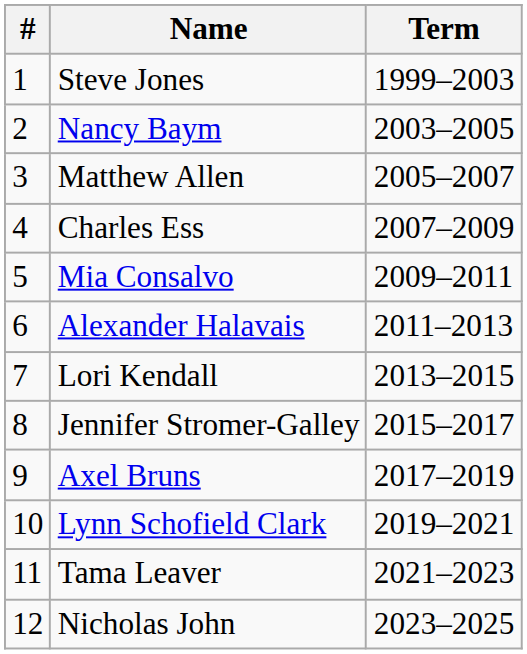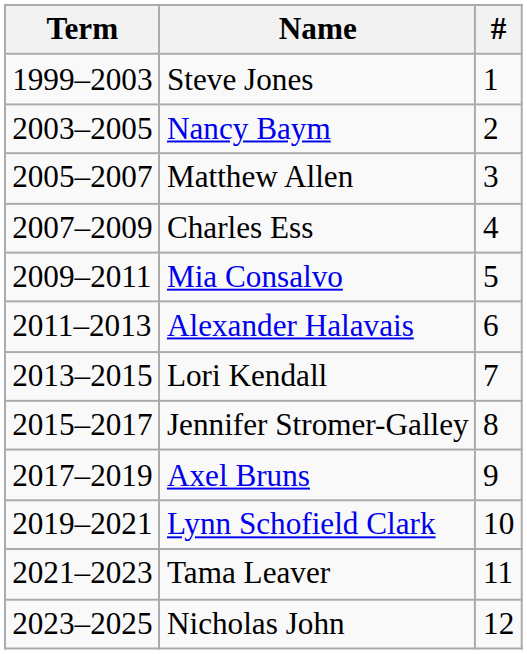 <table class="wikitable">
 <tr>
+<th>Term</th>
+<th>Name</th>
 <th>#</th>
-<th>Name</th>
-<th>Term</th>
 </tr>
 <tr>
+<td>1999–2003</td>
+<td>Steve Jones</td>
 <td>1</td>
-<td>Steve Jones</td>
-<td>1999–2003</td>
 </tr>
 <tr>
+<td>2003–2005</td>
+<td><a href='#'>Nancy Baym</a></td>
 <td>2</td>
-<td><a href='#'>Nancy Baym</a></td>
-<td>2003–2005</td>
 </tr>
 <tr>
+<td>2005–2007</td>
+<td>Matthew Allen</td>
 <td>3</td>
-<td>Matthew Allen</td>
-<td>2005–2007</td>
 </tr>
 <tr>
+<td>2007–2009</td>
+<td>Charles Ess</td>
 <td>4</td>
-<td>Charles Ess</td>
-<td>2007–2009</td>
 </tr>
 <tr>
+<td>2009–2011</td>
+<td><a href='#'>Mia Consalvo</a></td>
 <td>5</td>
-<td><a href='#'>Mia Consalvo</a></td>
-<td>2009–2011</td>
 </tr>
 <tr>
+<td>2011–2013</td>
+<td><a href='#'>Alexander Halavais</a></td>
 <td>6</td>
-<td><a href='#'>Alexander Halavais</a></td>
-<td>2011–2013</td>
 </tr>
 <tr>
+<td>2013–2015</td>
+<td>Lori Kendall</td>
 <td>7</td>
-<td>Lori Kendall</td>
-<td>2013–2015</td>
 </tr>
 <tr>
+<td>2015–2017</td>
+<td>Jennifer Stromer-Galley</td>
 <td>8</td>
-<td>Jennifer Stromer-Galley</td>
-<td>2015–2017</td>
 </tr>
 <tr>
+<td>2017–2019</td>
+<td><a href='#'>Axel Bruns</a></td>
 <td>9</td>
-<td><a href='#'>Axel Bruns</a></td>
-<td>2017–2019</td>
 </tr>
 <tr>
+<td>2019–2021</td>
+<td><a href='#'>Lynn Schofield Clark</a></td>
 <td>10</td>
-<td><a href='#'>Lynn Schofield Clark</a></td>
-<td>2019–2021</td>
 </tr>
 <tr>
+<td>2021–2023</td>
+<td>Tama Leaver</td>
 <td>11</td>
-<td>Tama Leaver</td>
-<td>2021–2023</td>
 </tr>
 <tr>
+<td>2023–2025</td>
+<td>Nicholas John</td>
 <td>12</td>
-<td>Nicholas John</td>
-<td>2023–2025</td>
 </tr>
 </table>
